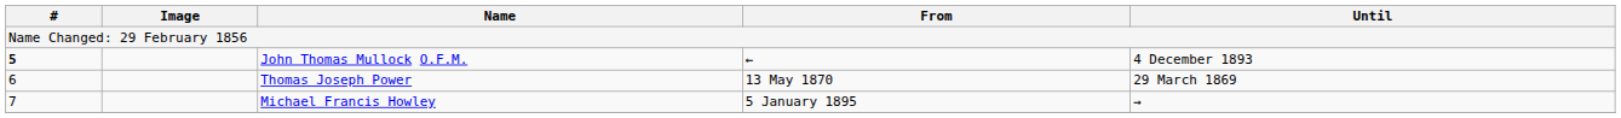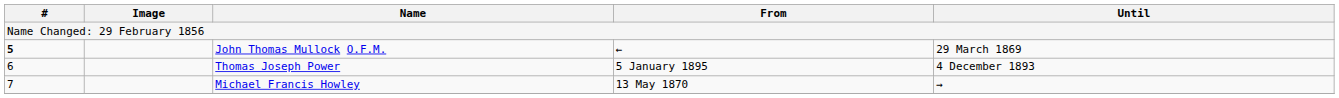 <table class="wikitable" style="width:100%">
 <tr>
 <th width="5%">#</th>
 <th width="8%">Image</th>
 <th width="25%">Name</th>
 <th width="20%">From</th>
 <th width="25%">Until</th>
 </tr>
 <tr bgcolor="#F5F5F5">
 <td colspan="5" align="left"><span>Name Changed: 29 February 1856</span></td>
 </tr>
 <tr>
 <td><strong>5</strong></td>
 <td></td>
 <td><a href='#'>John Thomas Mullock</a> <a href='#'>O.F.M.</a></td>
 <td>←</td>
-<td>4 December 1893</td>
+<td>29 March 1869</td>
 </tr>
 <tr>
 <td>6</td>
 <td></td>
 <td><a href='#'>Thomas Joseph Power</a></td>
-<td>13 May 1870</td>
-<td>29 March 1869</td>
+<td>5 January 1895</td>
+<td>4 December 1893</td>
 </tr>
 <tr>
 <td>7</td>
 <td></td>
 <td><a href='#'>Michael Francis Howley</a></td>
-<td>5 January 1895</td>
+<td>13 May 1870</td>
 <td>→</td>
 </tr>
 <tr>
 </tr>
 </table>
